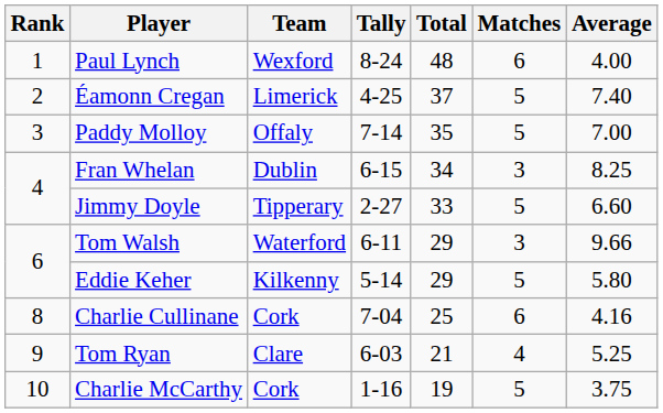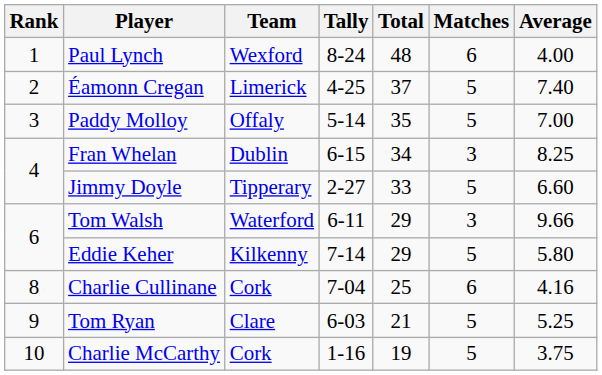 <table class="wikitable">
 <tr>
 <th>Rank</th>
 <th>Player</th>
 <th>Team</th>
 <th>Tally</th>
 <th>Total</th>
 <th>Matches</th>
 <th>Average</th>
 </tr>
 <tr>
 <td rowspan=1 align=center>1</td>
 <td><a href='#'>Paul Lynch</a></td>
 <td><a href='#'>Wexford</a></td>
 <td align=center>8-24</td>
 <td align=center>48</td>
 <td align=center>6</td>
 <td align=center>4.00</td>
 </tr>
 <tr>
 <td rowspan=1 align=center>2</td>
 <td><a href='#'>Éamonn Cregan</a></td>
 <td><a href='#'>Limerick</a></td>
 <td align=center>4-25</td>
 <td align=center>37</td>
 <td align=center>5</td>
 <td align=center>7.40</td>
 </tr>
 <tr>
 <td rowspan=1 align=center>3</td>
 <td><a href='#'>Paddy Molloy</a></td>
 <td><a href='#'>Offaly</a></td>
-<td align=center>7-14</td>
+<td align=center>5-14</td>
 <td align=center>35</td>
 <td align=center>5</td>
 <td align=center>7.00</td>
 </tr>
 <tr>
 <td rowspan=2 align=center>4</td>
 <td><a href='#'>Fran Whelan</a></td>
 <td><a href='#'>Dublin</a></td>
 <td align=center>6-15</td>
 <td align=center>34</td>
 <td align=center>3</td>
 <td align=center>8.25</td>
 </tr>
 <tr>
 <td><a href='#'>Jimmy Doyle</a></td>
 <td><a href='#'>Tipperary</a></td>
 <td align=center>2-27</td>
 <td align=center>33</td>
 <td align=center>5</td>
 <td align=center>6.60</td>
 </tr>
 <tr>
 <td rowspan=2 align=center>6</td>
 <td><a href='#'>Tom Walsh</a></td>
 <td><a href='#'>Waterford</a></td>
 <td align=center>6-11</td>
 <td align=center>29</td>
 <td align=center>3</td>
 <td align=center>9.66</td>
 </tr>
 <tr>
 <td><a href='#'>Eddie Keher</a></td>
 <td><a href='#'>Kilkenny</a></td>
-<td align=center>5-14</td>
+<td align=center>7-14</td>
 <td align=center>29</td>
 <td align=center>5</td>
 <td align=center>5.80</td>
 </tr>
 <tr>
 <td rowspan=1 align=center>8</td>
 <td><a href='#'>Charlie Cullinane</a></td>
 <td><a href='#'>Cork</a></td>
 <td align=center>7-04</td>
 <td align=center>25</td>
 <td align=center>6</td>
 <td align=center>4.16</td>
 </tr>
 <tr>
 <td rowspan=1 align=center>9</td>
 <td><a href='#'>Tom Ryan</a></td>
 <td><a href='#'>Clare</a></td>
 <td align=center>6-03</td>
 <td align=center>21</td>
-<td align=center>4</td>
+<td align=center>5</td>
 <td align=center>5.25</td>
 </tr>
 <tr>
 <td rowspan=1 align=center>10</td>
 <td><a href='#'>Charlie McCarthy</a></td>
 <td><a href='#'>Cork</a></td>
 <td align=center>1-16</td>
 <td align=center>19</td>
 <td align=center>5</td>
 <td align=center>3.75</td>
 </tr>
 </table>
